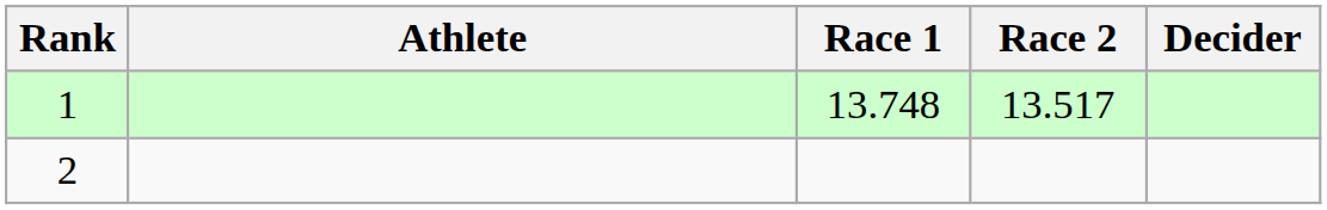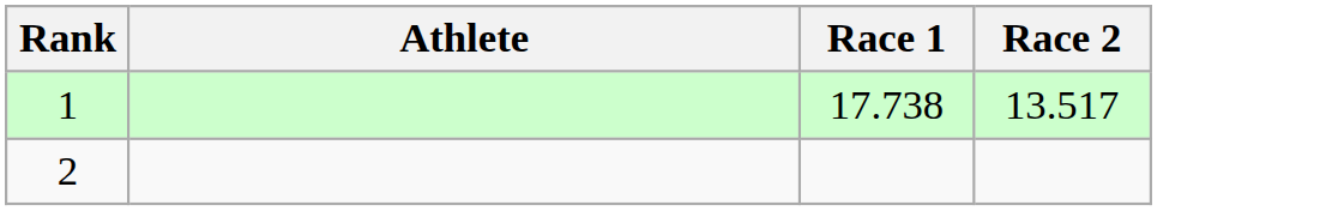 <table class=wikitable style="text-align:center">
 <tr>
 <th width=40>Rank</th>
 <th width=250>Athlete</th>
 <th width=60>Race 1</th>
 <th width=60>Race 2</th>
-<th width=60>Decider</th>
 </tr>
 <tr bgcolor=ccffcc>
 <td>1</td>
 <td align=left></td>
-<td>13.748</td>
+<td>17.738</td>
 <td>13.517</td>
-<td></td>
 </tr>
 <tr>
 <td>2</td>
 <td align=left></td>
 <td></td>
 <td></td>
-<td></td>
 </tr>
 </table>
